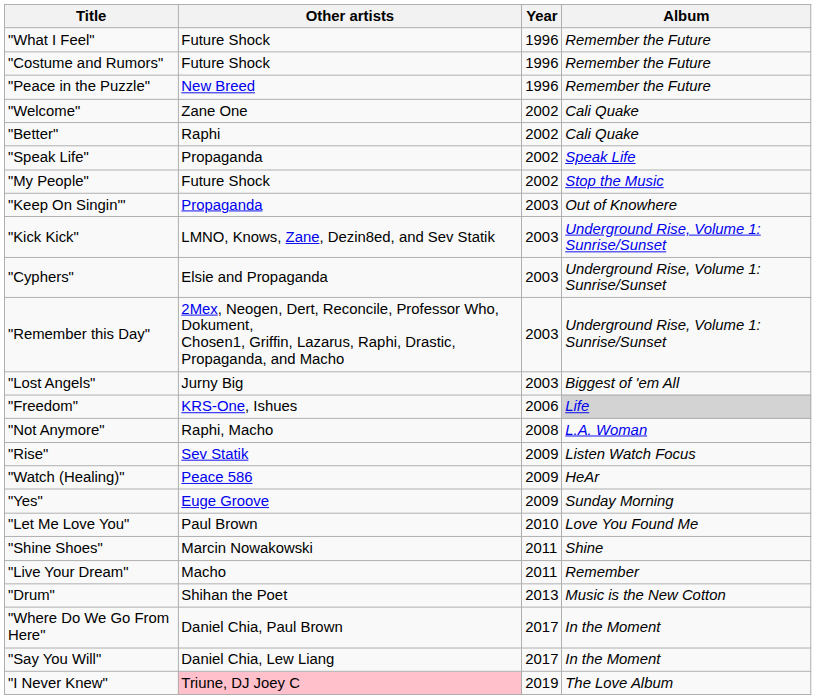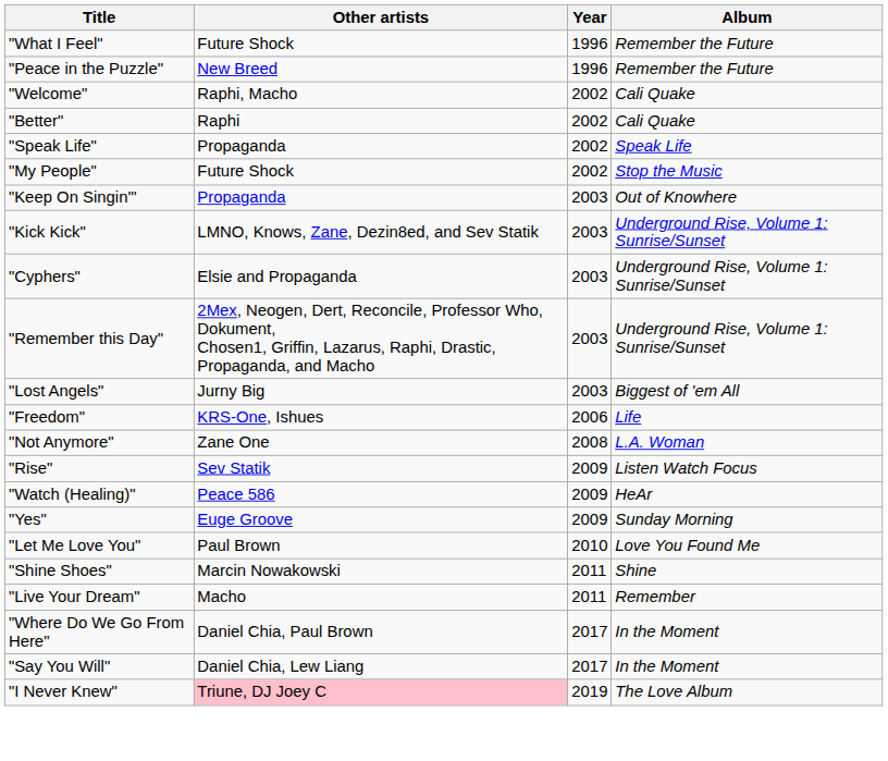 <table class="wikitable">
 <tr>
 <th>Title</th>
 <th>Other artists</th>
 <th>Year</th>
 <th>Album</th>
 </tr>
 <tr>
 <td>"What I Feel"</td>
 <td>Future Shock</td>
 <td>1996</td>
 <td><em>Remember the Future</em></td>
 </tr>
 <tr>
-<td>"Costume and Rumors"</td>
-<td>Future Shock</td>
-<td>1996</td>
-<td><em>Remember the Future</em></td>
-</tr>
-<tr>
 <td>"Peace in the Puzzle"</td>
 <td><a href='#'>New Breed</a></td>
 <td>1996</td>
 <td><em>Remember the Future</em></td>
 </tr>
 <tr>
 <td>"Welcome"</td>
-<td>Zane One</td>
+<td>Raphi, Macho</td>
 <td>2002</td>
 <td><em>Cali Quake</em></td>
 </tr>
 <tr>
 <td>"Better"</td>
 <td>Raphi</td>
 <td>2002</td>
 <td><em>Cali Quake</em></td>
 </tr>
 <tr>
 <td>"Speak Life"</td>
 <td>Propaganda</td>
 <td>2002</td>
 <td><em><a href='#'>Speak Life</a></em></td>
 </tr>
 <tr>
 <td>"My People"</td>
 <td>Future Shock</td>
 <td>2002</td>
 <td><em><a href='#'>Stop the Music</a></em></td>
 </tr>
 <tr>
 <td>"Keep On Singin'"</td>
 <td><a href='#'>Propaganda</a></td>
 <td>2003</td>
 <td><em>Out of Knowhere</em></td>
 </tr>
 <tr>
 <td>"Kick Kick"</td>
 <td>LMNO, Knows, <a href='#'>Zane</a>, Dezin8ed, and Sev Statik</td>
 <td>2003</td>
 <td><em><a href='#'>Underground Rise, Volume 1: Sunrise/Sunset</a></em></td>
 </tr>
 <tr>
 <td>"Cyphers"</td>
 <td>Elsie and Propaganda</td>
 <td>2003</td>
 <td><em>Underground Rise, Volume 1: Sunrise/Sunset</em></td>
 </tr>
 <tr>
 <td>"Remember this Day"</td>
 <td><a href='#'>2Mex</a>, Neogen, Dert, Reconcile, Professor Who, Dokument,<br>Chosen1, Griffin, Lazarus, Raphi, Drastic, Propaganda, and Macho</td>
 <td>2003</td>
 <td><em>Underground Rise, Volume 1: Sunrise/Sunset</em></td>
 </tr>
 <tr>
 <td>"Lost Angels"</td>
 <td>Jurny Big</td>
 <td>2003</td>
 <td><em>Biggest of 'em All</em></td>
 </tr>
 <tr>
 <td>"Freedom"</td>
 <td><a href='#'>KRS-One</a>, Ishues</td>
 <td>2006</td>
-<td style="background: lightgrey;"><em><a href='#'>Life</a></em></td>
+<td><em><a href='#'>Life</a></em></td>
 </tr>
 <tr>
 <td>"Not Anymore"</td>
-<td>Raphi, Macho</td>
+<td>Zane One</td>
 <td>2008</td>
 <td><em><a href='#'>L.A. Woman</a></em></td>
 </tr>
 <tr>
 <td>"Rise"</td>
 <td><a href='#'>Sev Statik</a></td>
 <td>2009</td>
 <td><em>Listen Watch Focus</em></td>
 </tr>
 <tr>
 <td>"Watch (Healing)"</td>
 <td><a href='#'>Peace 586</a></td>
 <td>2009</td>
 <td><em>HeAr</em></td>
 </tr>
 <tr>
 <td>"Yes"</td>
 <td><a href='#'>Euge Groove</a></td>
 <td>2009</td>
 <td><em>Sunday Morning</em></td>
 </tr>
 <tr>
 <td>"Let Me Love You"</td>
 <td>Paul Brown</td>
 <td>2010</td>
 <td><em>Love You Found Me</em></td>
 </tr>
 <tr>
 <td>"Shine Shoes"</td>
 <td>Marcin Nowakowski</td>
 <td>2011</td>
 <td><em>Shine</em></td>
 </tr>
 <tr>
 <td>"Live Your Dream"</td>
 <td>Macho</td>
 <td>2011</td>
 <td><em>Remember</em></td>
 </tr>
 <tr>
-<td>"Drum"</td>
-<td>Shihan the Poet</td>
-<td>2013</td>
-<td><em>Music is the New Cotton</em></td>
-</tr>
-<tr>
 <td>"Where Do We Go From Here"</td>
 <td>Daniel Chia, Paul Brown</td>
 <td>2017</td>
 <td><em>In the Moment</em></td>
 </tr>
 <tr>
 <td>"Say You Will"</td>
 <td>Daniel Chia, Lew Liang</td>
 <td>2017</td>
 <td><em>In the Moment</em></td>
 </tr>
 <tr>
 <td>"I Never Knew"</td>
 <td style="background: pink;">Triune, DJ Joey C</td>
 <td>2019</td>
 <td><em>The Love Album</em></td>
 </tr>
 </table>
